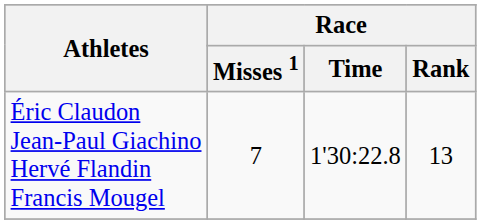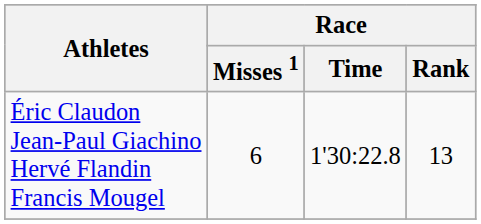 <table class="wikitable" border="1" style="font-size:90%">
 <tr>
 <th rowspan=2>Athletes</th>
 <th colspan=3>Race</th>
 </tr>
 <tr>
 <th>Misses <sup>1</sup></th>
 <th>Time</th>
 <th>Rank</th>
 </tr>
 <tr>
 <td><a href='#'>Éric Claudon</a><br><a href='#'>Jean-Paul Giachino</a><br><a href='#'>Hervé Flandin</a><br><a href='#'>Francis Mougel</a></td>
-<td align=center>7</td>
+<td align=center>6</td>
 <td align=center>1'30:22.8</td>
 <td align=center>13</td>
 </tr>
 </table>
